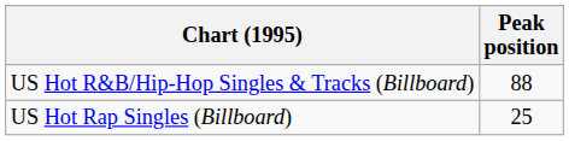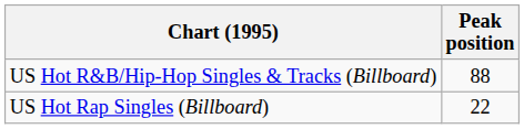 <table Class ="wikitable sortable">
 <tr>
 <th>Chart (1995)</th>
 <th>Peak<br>position</th>
 </tr>
 <tr>
 <td>US <a href='#'>Hot R&B/Hip-Hop Singles & Tracks</a> (<em>Billboard</em>)</td>
 <td align=center>88</td>
 </tr>
 <tr>
 <td>US <a href='#'>Hot Rap Singles</a> (<em>Billboard</em>)</td>
-<td align=center>25</td>
+<td align=center>22</td>
 </tr>
 </table>
